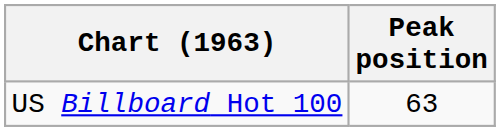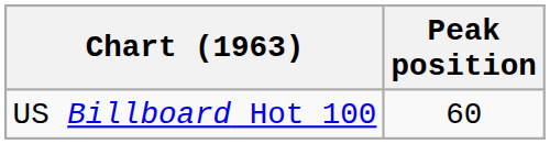 <table class="wikitable sortable">
 <tr>
 <th>Chart (1963)</th>
 <th>Peak<br>position</th>
 </tr>
 <tr>
 <td align="left">US <a href='#'><em>Billboard</em> Hot 100</a></td>
-<td align="center">63</td>
+<td align="center">60</td>
 </tr>
 </table>
